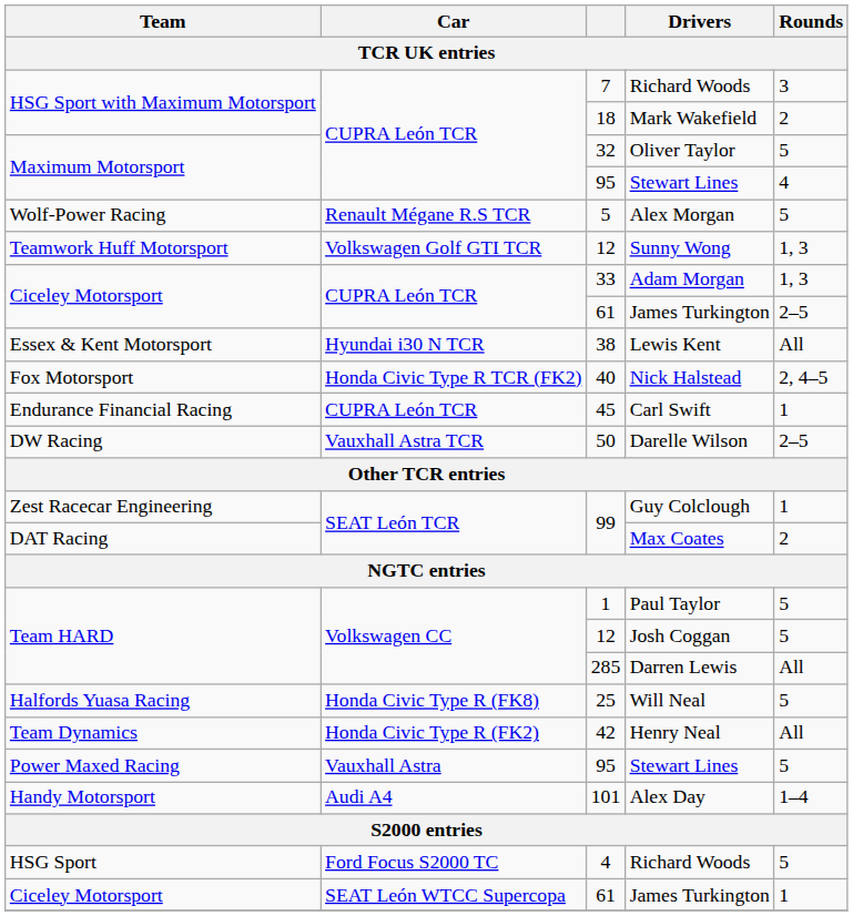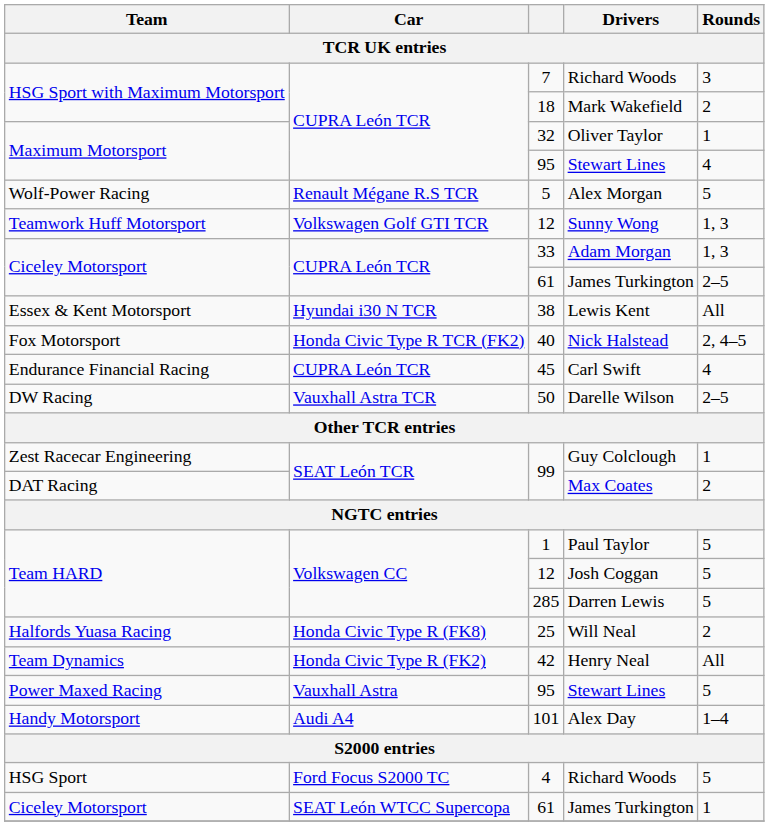 <table class="wikitable" style="font-size: 85%">
 <tr>
 <th>Team</th>
 <th>Car</th>
 <th></th>
 <th>Drivers</th>
 <th>Rounds</th>
 </tr>
 <tr>
 <th colspan=5>TCR UK entries</th>
 </tr>
 <tr>
 <td rowspan=2> <a href='#'>HSG Sport with Maximum Motorsport</a></td>
 <td rowspan=4><a href='#'>CUPRA León TCR</a></td>
 <td align=center>7</td>
 <td> Richard Woods</td>
 <td>3</td>
 </tr>
 <tr>
 <td align=center>18</td>
 <td> Mark Wakefield</td>
 <td>2</td>
 </tr>
 <tr>
 <td rowspan=2> <a href='#'>Maximum Motorsport</a></td>
 <td align=center>32</td>
 <td> Oliver Taylor</td>
-<td>5</td>
+<td>1</td>
 </tr>
 <tr>
 <td align=center>95</td>
 <td> <a href='#'>Stewart Lines</a></td>
 <td>4</td>
 </tr>
 <tr>
 <td> Wolf-Power Racing</td>
 <td><a href='#'>Renault Mégane R.S TCR</a></td>
 <td align="center">5</td>
 <td> Alex Morgan</td>
 <td>5</td>
 </tr>
 <tr>
 <td> <a href='#'>Teamwork Huff Motorsport</a></td>
 <td><a href='#'>Volkswagen Golf GTI TCR</a></td>
 <td align=center>12</td>
 <td> <a href='#'>Sunny Wong</a></td>
 <td>1, 3</td>
 </tr>
 <tr>
 <td rowspan=2> <a href='#'>Ciceley Motorsport</a></td>
 <td rowspan=2><a href='#'>CUPRA León TCR</a></td>
 <td align=center>33</td>
 <td> <a href='#'>Adam Morgan</a></td>
 <td>1, 3</td>
 </tr>
 <tr>
 <td align=center>61</td>
 <td> James Turkington</td>
 <td>2–5</td>
 </tr>
 <tr>
 <td> Essex & Kent Motorsport</td>
 <td><a href='#'>Hyundai i30 N TCR</a></td>
 <td align="center">38</td>
 <td> Lewis Kent</td>
 <td>All</td>
 </tr>
 <tr>
 <td> Fox Motorsport</td>
 <td><a href='#'>Honda Civic Type R TCR (FK2)</a></td>
 <td align="center">40</td>
 <td> <a href='#'>Nick Halstead</a></td>
 <td>2, 4–5</td>
 </tr>
 <tr>
 <td> Endurance Financial Racing</td>
 <td><a href='#'>CUPRA León TCR</a></td>
 <td align=center>45</td>
 <td> Carl Swift</td>
-<td>1</td>
+<td>4</td>
 </tr>
 <tr>
 <td> DW Racing</td>
 <td><a href='#'>Vauxhall Astra TCR</a></td>
 <td align="center">50</td>
 <td> Darelle Wilson</td>
 <td>2–5</td>
 </tr>
 <tr>
 <th colspan=5>Other TCR entries</th>
 </tr>
 <tr>
 <td> Zest Racecar Engineering</td>
 <td rowspan=2><a href='#'>SEAT León TCR</a></td>
 <td rowspan=2 align=center>99</td>
 <td> Guy Colclough</td>
 <td>1</td>
 </tr>
 <tr>
 <td> DAT Racing</td>
 <td> <a href='#'>Max Coates</a></td>
 <td>2</td>
 </tr>
 <tr>
 <th colspan=5>NGTC entries</th>
 </tr>
 <tr>
 <td rowspan=3> <a href='#'>Team HARD</a></td>
 <td rowspan=3><a href='#'>Volkswagen CC</a></td>
 <td align=center>1</td>
 <td> Paul Taylor</td>
 <td>5</td>
 </tr>
 <tr>
 <td align=center>12</td>
 <td> Josh Coggan</td>
 <td>5</td>
 </tr>
 <tr>
 <td align=center>285</td>
 <td> Darren Lewis</td>
-<td>All</td>
+<td>5</td>
 </tr>
 <tr>
 <td> <a href='#'>Halfords Yuasa Racing</a></td>
 <td><a href='#'>Honda Civic Type R (FK8)</a></td>
 <td align=center>25</td>
 <td> Will Neal</td>
-<td>5</td>
+<td>2</td>
 </tr>
 <tr>
 <td> <a href='#'>Team Dynamics</a></td>
 <td><a href='#'>Honda Civic Type R (FK2)</a></td>
 <td align=center>42</td>
 <td> Henry Neal</td>
 <td>All</td>
 </tr>
 <tr>
 <td> <a href='#'>Power Maxed Racing</a></td>
 <td><a href='#'>Vauxhall Astra</a></td>
 <td align=center>95</td>
 <td> <a href='#'>Stewart Lines</a></td>
 <td>5</td>
 </tr>
 <tr>
 <td> <a href='#'>Handy Motorsport</a></td>
 <td><a href='#'>Audi A4</a></td>
 <td align=center>101</td>
 <td> Alex Day</td>
 <td>1–4</td>
 </tr>
 <tr>
 <th colspan=5>S2000 entries</th>
 </tr>
 <tr>
 <td> HSG Sport</td>
 <td><a href='#'>Ford Focus S2000 TC</a></td>
 <td align=center>4</td>
 <td> Richard Woods</td>
 <td>5</td>
 </tr>
 <tr>
 <td> <a href='#'>Ciceley Motorsport</a></td>
 <td><a href='#'>SEAT León WTCC Supercopa</a></td>
 <td align=center>61</td>
 <td> James Turkington</td>
 <td>1</td>
 </tr>
 <tr>
 </tr>
 </table>
